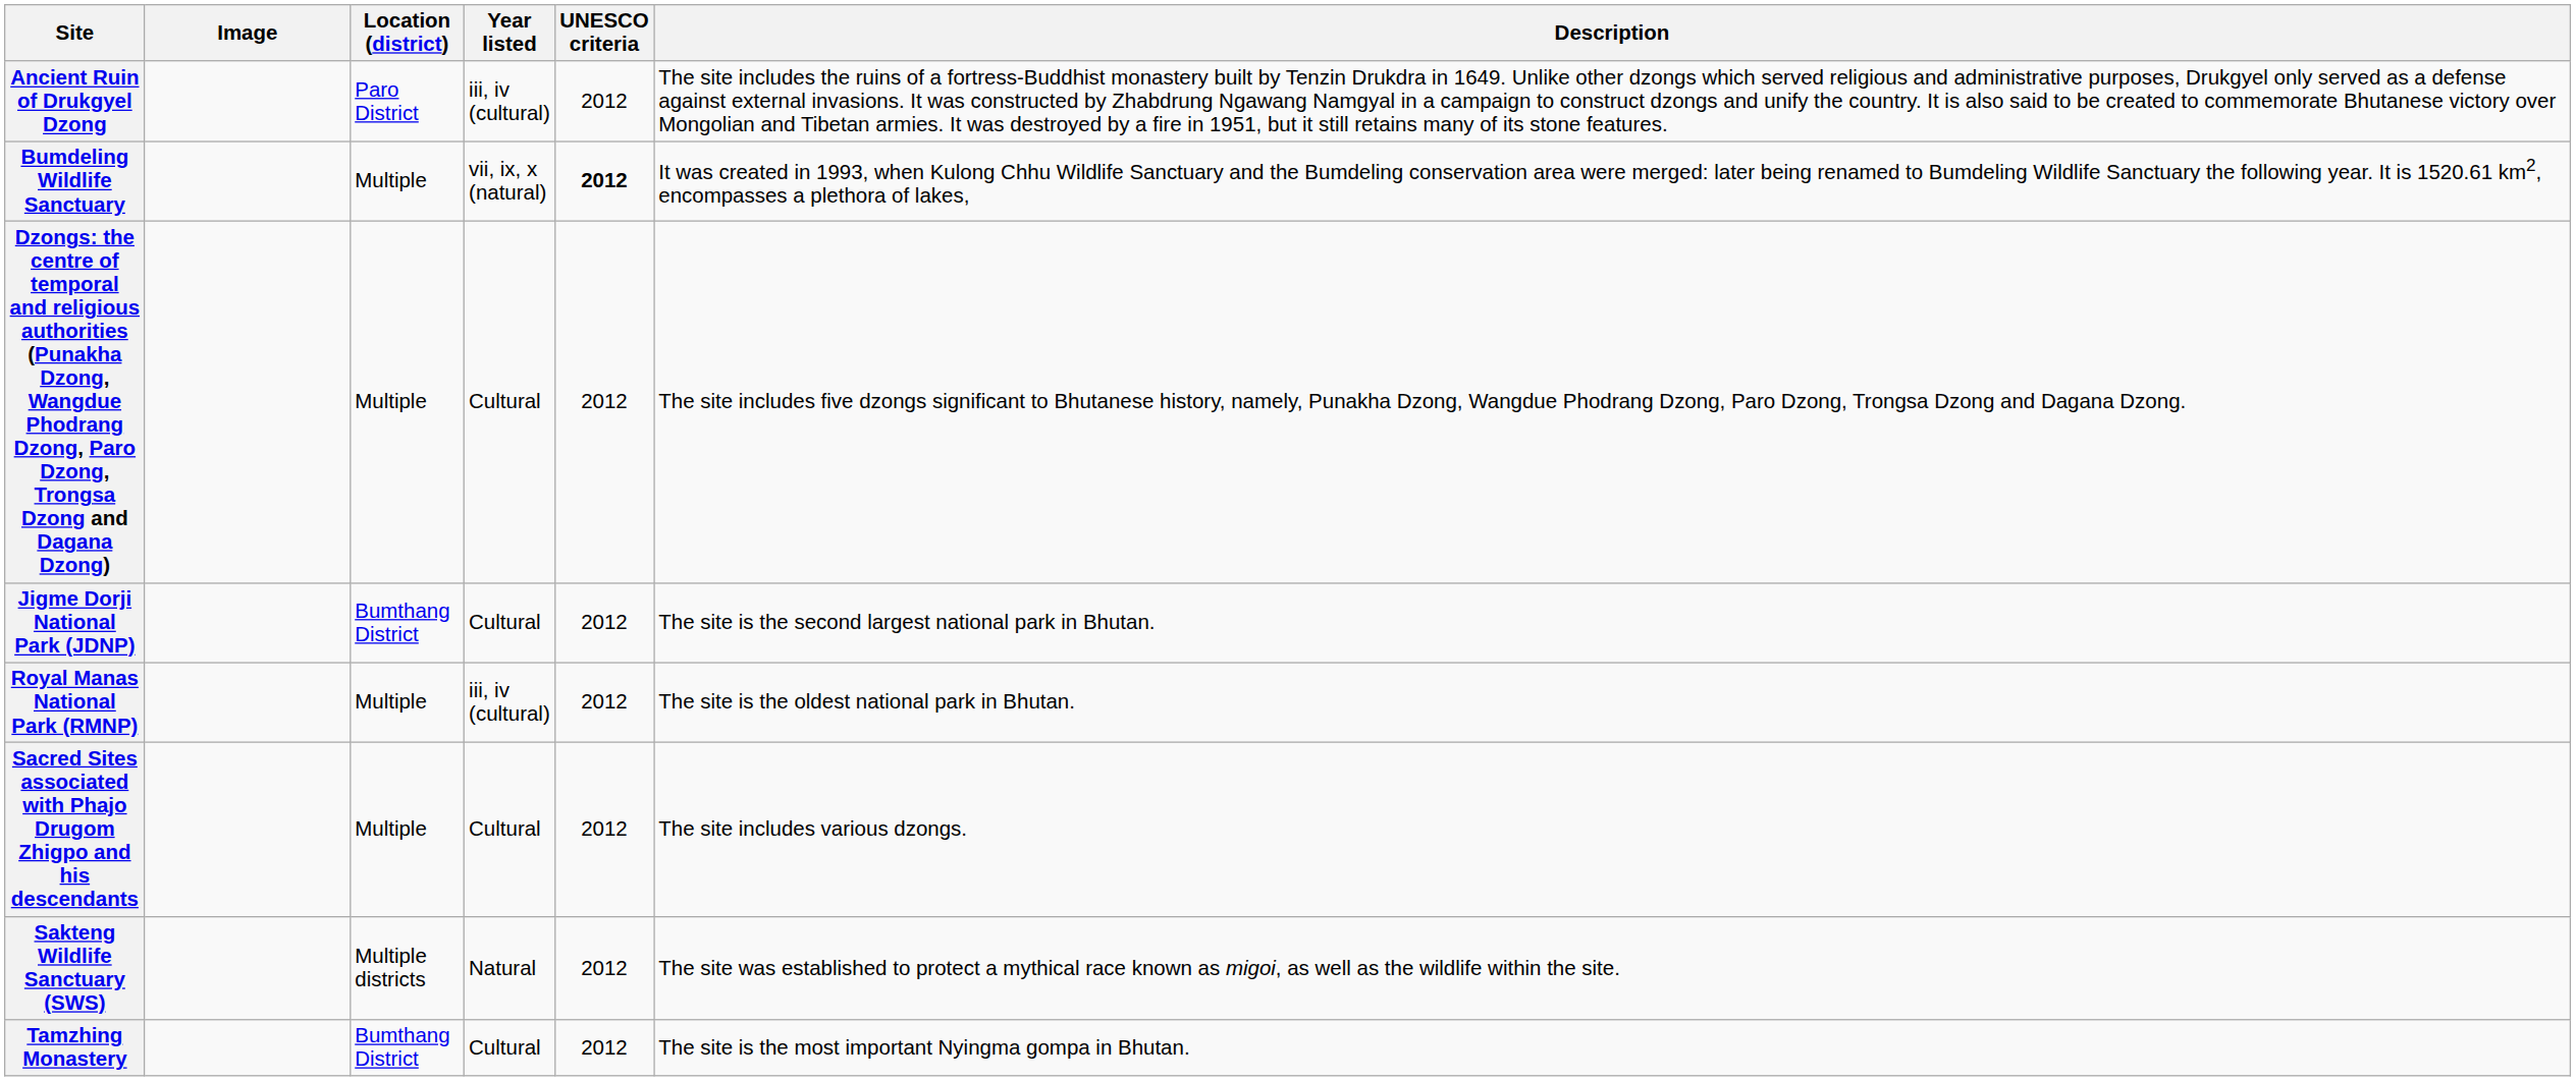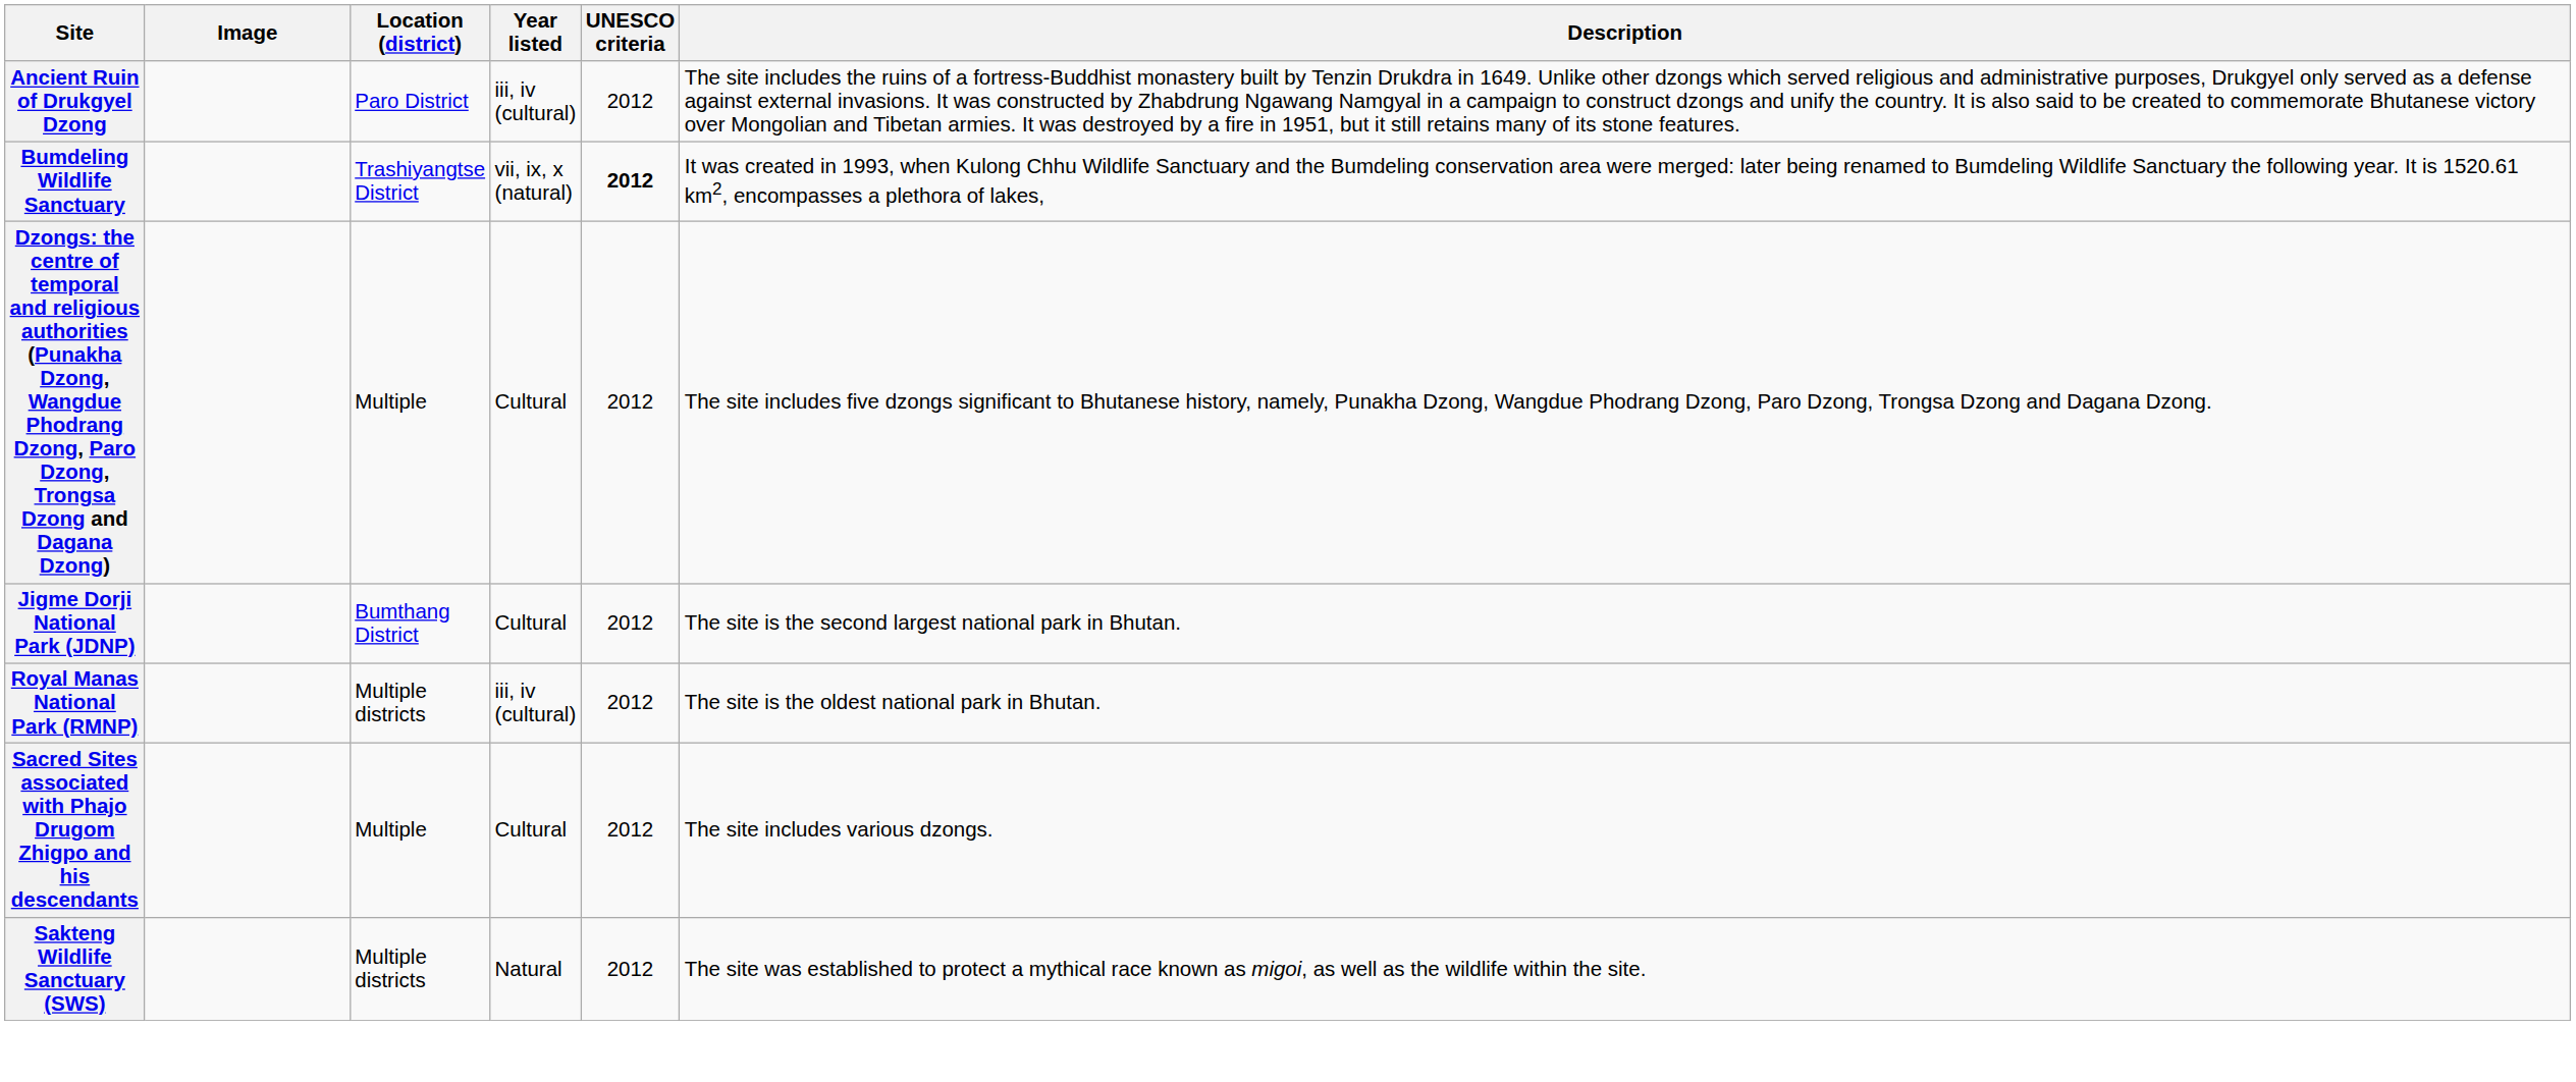 <table class="wikitable sortable plainrowheaders">
 <tr>
 <th style="width:100px;" scope="col">Site</th>
 <th class="unsortable" style="width:150px;" scope="col">Image</th>
 <th style="width:80px;" scope="col">Location (<a href='#'>district</a>)</th>
 <th style="width:50px;" scope="col">Year listed</th>
 <th style="width:60px;" scope="col">UNESCO criteria</th>
 <th scope="col" class="unsortable">Description</th>
 </tr>
 <tr>
 <th scope="row"><a href='#'>Ancient Ruin of Drukgyel Dzong</a></th>
 <td></td>
 <td><a href='#'>Paro District</a></td>
 <td>iii, iv (cultural)</td>
 <td style="text-align:center;">2012</td>
 <td>The site includes the ruins of a fortress-Buddhist monastery built by Tenzin Drukdra in 1649. Unlike other dzongs which served religious and administrative purposes, Drukgyel only served as a defense against external invasions. It was constructed by Zhabdrung Ngawang Namgyal in a campaign to construct dzongs and unify the country. It is also said to be created to commemorate Bhutanese victory over Mongolian and Tibetan armies. It was destroyed by a fire in 1951, but it still retains many of its stone features.</td>
 </tr>
 <tr>
 <th scope="row"><a href='#'>Bumdeling Wildlife Sanctuary</a></th>
 <td></td>
-<td>Multiple</td>
+<td><a href='#'>Trashiyangtse District</a></td>
 <td>vii, ix, x (natural)</td>
 <td style="text-align:center;"><strong>2012</strong></td>
 <td>It was created in 1993, when Kulong Chhu Wildlife Sanctuary and the Bumdeling conservation area were merged: later being renamed to Bumdeling Wildlife Sanctuary the following year. It is 1520.61 km<sup>2</sup>, encompasses a plethora of lakes, </td>
 </tr>
 <tr>
 <th scope="row"><a href='#'>Dzongs: the centre of temporal and religious authorities</a> (<a href='#'>Punakha Dzong</a>, <a href='#'>Wangdue Phodrang Dzong</a>, <a href='#'>Paro Dzong</a>, <a href='#'>Trongsa Dzong</a> and <a href='#'>Dagana Dzong</a>)</th>
 <td></td>
 <td>Multiple</td>
 <td>Cultural</td>
 <td style="text-align:center;">2012</td>
 <td>The site includes five dzongs significant to Bhutanese history, namely, Punakha Dzong, Wangdue Phodrang Dzong, Paro Dzong, Trongsa Dzong and Dagana Dzong.</td>
 </tr>
 <tr>
 <th scope="row"><a href='#'>Jigme Dorji National Park (JDNP)</a></th>
 <td></td>
 <td><a href='#'>Bumthang District</a></td>
 <td>Cultural</td>
 <td style="text-align:center;">2012</td>
 <td>The site is the second largest national park in Bhutan.</td>
 </tr>
 <tr>
 <th scope="row"><a href='#'>Royal Manas National Park (RMNP)</a></th>
 <td></td>
-<td>Multiple</td>
+<td>Multiple districts</td>
 <td>iii, iv (cultural)</td>
 <td style="text-align:center;">2012</td>
 <td>The site is the oldest national park in Bhutan.</td>
 </tr>
 <tr>
 <th scope="row"><a href='#'>Sacred Sites associated with Phajo Drugom Zhigpo and his descendants</a></th>
 <td></td>
 <td>Multiple</td>
 <td>Cultural</td>
 <td style="text-align:center;">2012</td>
 <td>The site includes various dzongs. </td>
 </tr>
 <tr>
 <th scope="row"><a href='#'>Sakteng Wildlife Sanctuary (SWS)</a></th>
 <td></td>
 <td>Multiple districts</td>
 <td>Natural</td>
 <td style="text-align:center;">2012</td>
 <td>The site was established to protect a mythical race known as <em>migoi</em>, as well as the wildlife within the site.</td>
 </tr>
-<tr>
-<th scope="row"><a href='#'>Tamzhing Monastery</a></th>
-<td></td>
-<td><a href='#'>Bumthang District</a></td>
-<td>Cultural</td>
-<td style="text-align:center;">2012</td>
-<td>The site is the most important Nyingma gompa in Bhutan.</td>
-</tr>
 </table>
